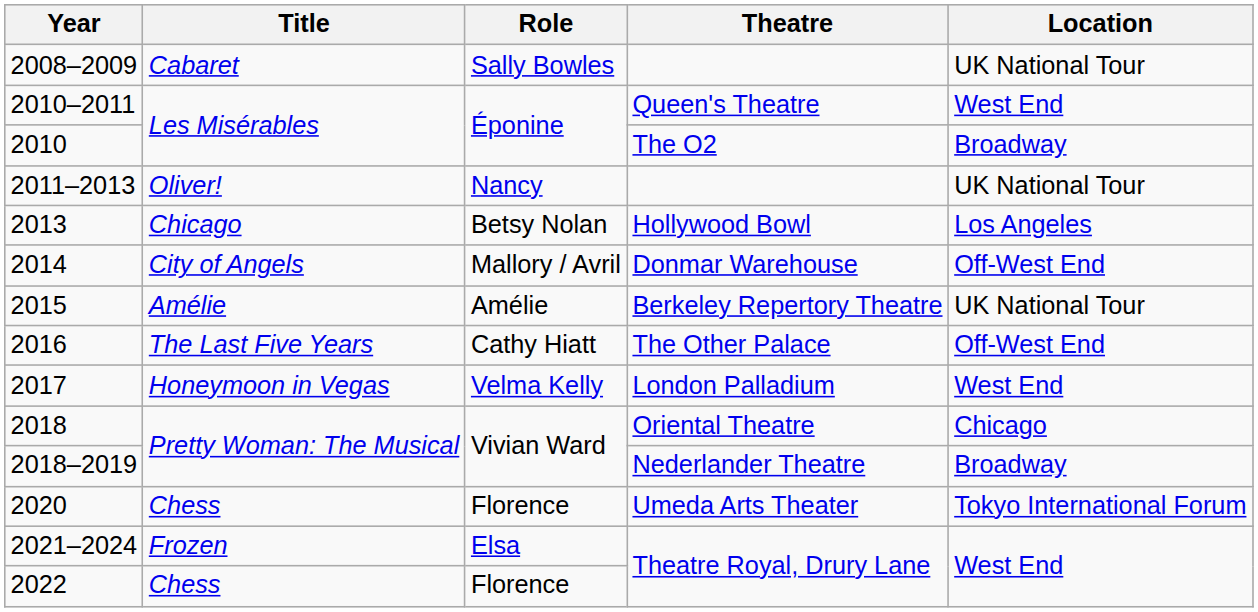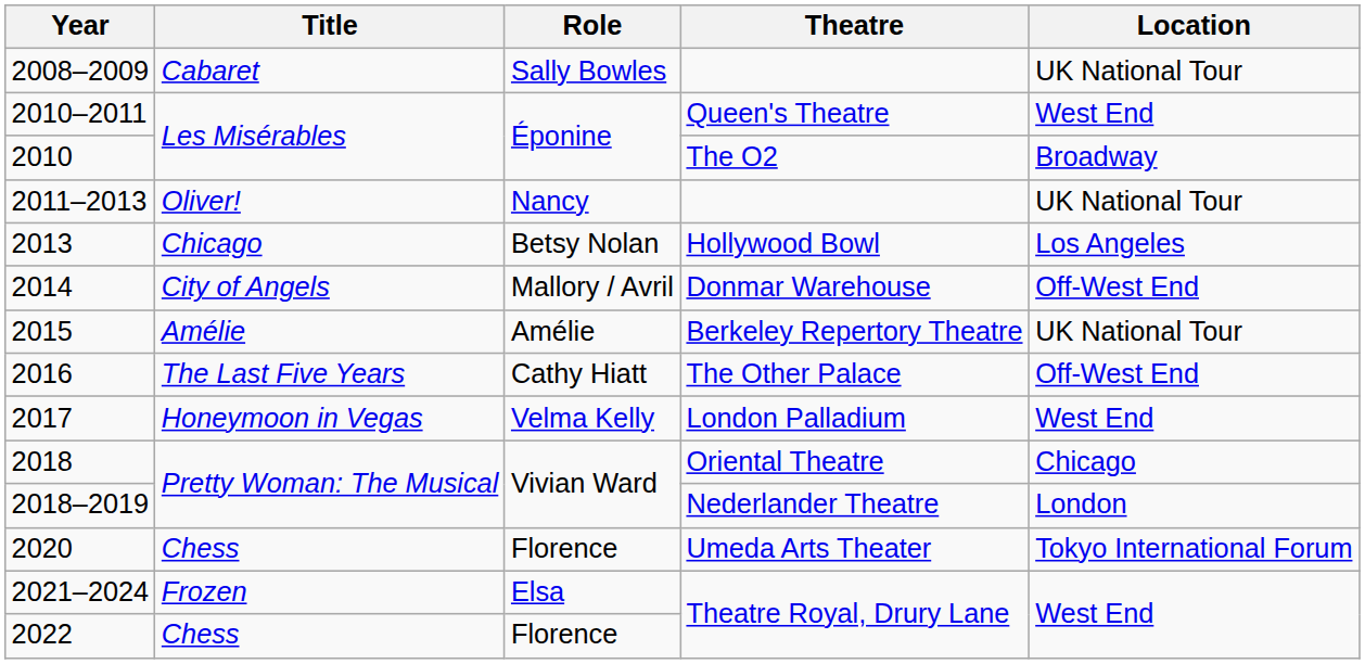 <table class="wikitable sortable">
 <tr>
 <th>Year</th>
 <th>Title</th>
 <th>Role</th>
 <th>Theatre</th>
 <th>Location</th>
 </tr>
 <tr>
 <td>2008–2009</td>
 <td><em><a href='#'>Cabaret</a></em></td>
 <td><a href='#'>Sally Bowles</a></td>
 <td></td>
 <td>UK National Tour</td>
 </tr>
 <tr>
 <td>2010–2011</td>
 <td rowspan=2><em><a href='#'>Les Misérables</a></em></td>
 <td rowspan=2><a href='#'>Éponine</a></td>
 <td><a href='#'>Queen's Theatre</a></td>
 <td><a href='#'>West End</a></td>
 </tr>
 <tr>
 <td>2010</td>
 <td><a href='#'>The O2</a></td>
 <td><a href='#'>Broadway</a></td>
 </tr>
 <tr>
 <td>2011–2013</td>
 <td><em><a href='#'>Oliver!</a></em></td>
 <td><a href='#'>Nancy</a></td>
 <td></td>
 <td>UK National Tour</td>
 </tr>
 <tr>
 <td>2013</td>
 <td><em><a href='#'>Chicago</a></em></td>
 <td>Betsy Nolan</td>
 <td><a href='#'>Hollywood Bowl</a></td>
 <td><a href='#'>Los Angeles</a></td>
 </tr>
 <tr>
 <td>2014</td>
 <td><em><a href='#'>City of Angels</a></em></td>
 <td>Mallory / Avril</td>
 <td><a href='#'>Donmar Warehouse</a></td>
 <td><a href='#'>Off-West End</a></td>
 </tr>
 <tr>
 <td>2015</td>
 <td><em><a href='#'>Amélie</a></em></td>
 <td>Amélie</td>
 <td><a href='#'>Berkeley Repertory Theatre</a></td>
 <td>UK National Tour</td>
 </tr>
 <tr>
 <td>2016</td>
 <td><em><a href='#'>The Last Five Years</a></em></td>
 <td>Cathy Hiatt</td>
 <td><a href='#'>The Other Palace</a></td>
 <td><a href='#'>Off-West End</a></td>
 </tr>
 <tr>
 <td>2017</td>
 <td><em><a href='#'>Honeymoon in Vegas</a></em></td>
 <td><a href='#'>Velma Kelly</a></td>
 <td><a href='#'>London Palladium</a></td>
 <td><a href='#'>West End</a></td>
 </tr>
 <tr>
 <td>2018</td>
 <td rowspan=2><em><a href='#'>Pretty Woman: The Musical</a></em></td>
 <td rowspan=2>Vivian Ward</td>
 <td><a href='#'>Oriental Theatre</a></td>
 <td><a href='#'>Chicago</a></td>
 </tr>
 <tr>
 <td>2018–2019</td>
 <td><a href='#'>Nederlander Theatre</a></td>
-<td><a href='#'>Broadway</a></td>
+<td><a href='#'>London</a></td>
 </tr>
 <tr>
 <td>2020</td>
 <td><em><a href='#'>Chess</a></em></td>
 <td>Florence</td>
 <td><a href='#'>Umeda Arts Theater</a></td>
 <td><a href='#'>Tokyo International Forum</a></td>
 </tr>
 <tr>
 <td>2021–2024</td>
 <td><em><a href='#'>Frozen</a></em></td>
 <td><a href='#'>Elsa</a></td>
 <td rowspan=3><a href='#'>Theatre Royal, Drury Lane</a></td>
 <td rowspan=3><a href='#'>West End</a></td>
 </tr>
 <tr>
 <td>2022</td>
 <td><em><a href='#'>Chess</a></em></td>
 <td>Florence</td>
 </tr>
 </table>
